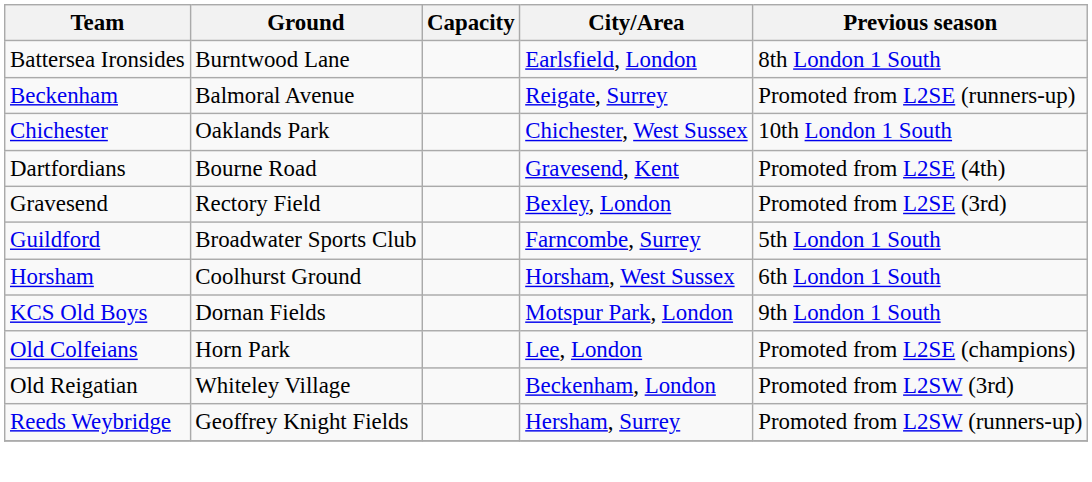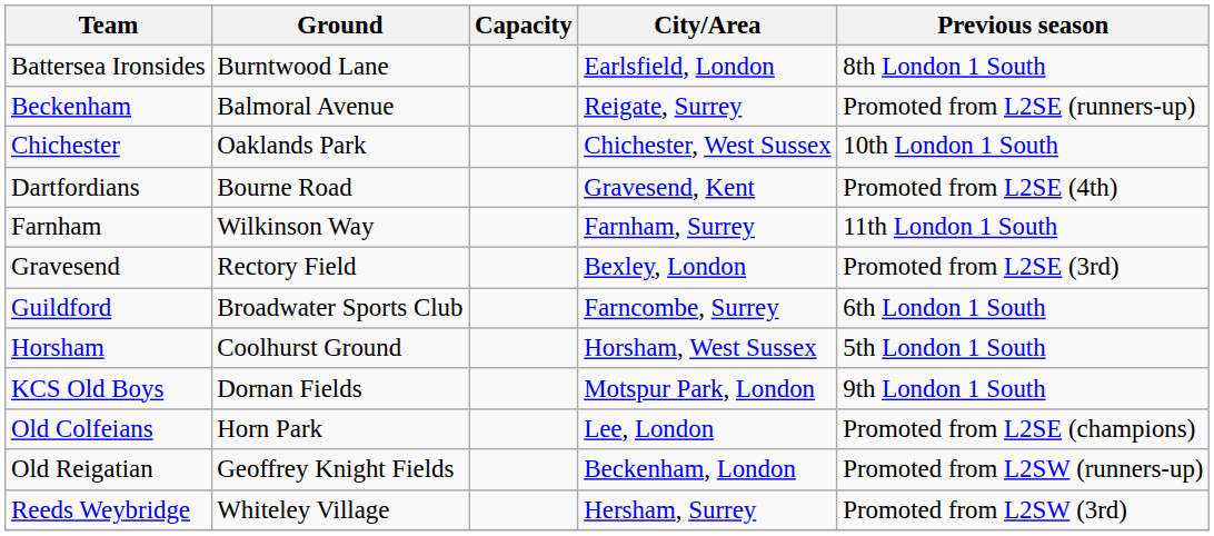 <table class="wikitable sortable">
 <tr>
 <th>Team</th>
 <th>Ground</th>
 <th>Capacity</th>
 <th>City/Area</th>
 <th>Previous season</th>
 </tr>
 <tr>
 <td>Battersea Ironsides</td>
 <td>Burntwood Lane</td>
 <td></td>
 <td><a href='#'>Earlsfield</a>, <a href='#'>London</a></td>
 <td>8th <a href='#'>London 1 South</a></td>
 </tr>
 <tr>
 <td><a href='#'>Beckenham</a></td>
 <td>Balmoral Avenue</td>
 <td></td>
 <td><a href='#'>Reigate</a>, <a href='#'>Surrey</a></td>
 <td>Promoted from <a href='#'>L2SE</a> (runners-up)</td>
 </tr>
 <tr>
 <td><a href='#'>Chichester</a></td>
 <td>Oaklands Park</td>
 <td></td>
 <td><a href='#'>Chichester</a>, <a href='#'>West Sussex</a></td>
 <td>10th <a href='#'>London 1 South</a></td>
 </tr>
 <tr>
 <td>Dartfordians</td>
 <td>Bourne Road</td>
 <td></td>
 <td><a href='#'>Gravesend</a>, <a href='#'>Kent</a></td>
 <td>Promoted from <a href='#'>L2SE</a> (4th)</td>
 </tr>
 <tr>
+<td>Farnham</td>
+<td>Wilkinson Way</td>
+<td></td>
+<td><a href='#'>Farnham</a>, <a href='#'>Surrey</a></td>
+<td>11th <a href='#'>London 1 South</a></td>
+</tr>
+<tr>
 <td>Gravesend</td>
 <td>Rectory Field</td>
 <td></td>
 <td><a href='#'>Bexley</a>, <a href='#'>London</a></td>
 <td>Promoted from <a href='#'>L2SE</a> (3rd)</td>
 </tr>
 <tr>
 <td><a href='#'>Guildford</a></td>
 <td>Broadwater Sports Club</td>
 <td></td>
 <td><a href='#'>Farncombe</a>, <a href='#'>Surrey</a></td>
-<td>5th <a href='#'>London 1 South</a></td>
+<td>6th <a href='#'>London 1 South</a></td>
 </tr>
 <tr>
 <td><a href='#'>Horsham</a></td>
 <td>Coolhurst Ground</td>
 <td></td>
 <td><a href='#'>Horsham</a>, <a href='#'>West Sussex</a></td>
-<td>6th <a href='#'>London 1 South</a></td>
+<td>5th <a href='#'>London 1 South</a></td>
 </tr>
 <tr>
 <td><a href='#'>KCS Old Boys</a></td>
 <td>Dornan Fields</td>
 <td></td>
 <td><a href='#'>Motspur Park</a>, <a href='#'>London</a></td>
 <td>9th <a href='#'>London 1 South</a></td>
 </tr>
 <tr>
 <td><a href='#'>Old Colfeians</a></td>
 <td>Horn Park</td>
 <td></td>
 <td><a href='#'>Lee</a>, <a href='#'>London</a></td>
 <td>Promoted from <a href='#'>L2SE</a> (champions)</td>
 </tr>
 <tr>
 <td>Old Reigatian</td>
-<td>Whiteley Village</td>
+<td>Geoffrey Knight Fields</td>
 <td></td>
 <td><a href='#'>Beckenham</a>, <a href='#'>London</a></td>
-<td>Promoted from <a href='#'>L2SW</a> (3rd)</td>
+<td>Promoted from <a href='#'>L2SW</a> (runners-up)</td>
 </tr>
 <tr>
 <td><a href='#'>Reeds Weybridge</a></td>
-<td>Geoffrey Knight Fields</td>
+<td>Whiteley Village</td>
 <td></td>
 <td><a href='#'>Hersham</a>, <a href='#'>Surrey</a></td>
-<td>Promoted from <a href='#'>L2SW</a> (runners-up)</td>
+<td>Promoted from <a href='#'>L2SW</a> (3rd)</td>
 </tr>
 <tr>
 </tr>
 </table>
